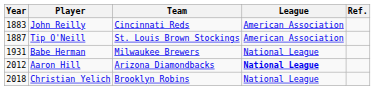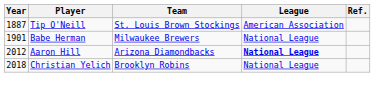 <table class="wikitable">
 <tr>
 <th>Year</th>
 <th>Player</th>
 <th>Team</th>
 <th>League</th>
 <th>Ref.</th>
 </tr>
 <tr>
-<td>1883</td>
-<td><a href='#'>John Reilly</a></td>
-<td><a href='#'>Cincinnati Reds</a></td>
-<td><a href='#'>American Association</a></td>
-<td></td>
-</tr>
-<tr>
 <td>1887</td>
 <td><a href='#'>Tip O'Neill</a></td>
 <td><a href='#'>St. Louis Brown Stockings</a></td>
 <td><a href='#'>American Association</a></td>
 <td></td>
 </tr>
 <tr>
-<td>1931</td>
+<td>1901</td>
 <td><a href='#'>Babe Herman</a></td>
 <td><a href='#'>Milwaukee Brewers</a></td>
 <td><a href='#'>National League</a></td>
 <td></td>
 </tr>
 <tr>
 <td>2012</td>
 <td><a href='#'>Aaron Hill</a></td>
 <td><a href='#'>Arizona Diamondbacks</a></td>
 <td><strong><a href='#'>National League</a></strong></td>
 <td></td>
 </tr>
 <tr>
 <td>2018</td>
 <td><a href='#'>Christian Yelich</a></td>
 <td><a href='#'>Brooklyn Robins</a></td>
 <td><a href='#'>National League</a></td>
 <td></td>
 </tr>
 </table>
